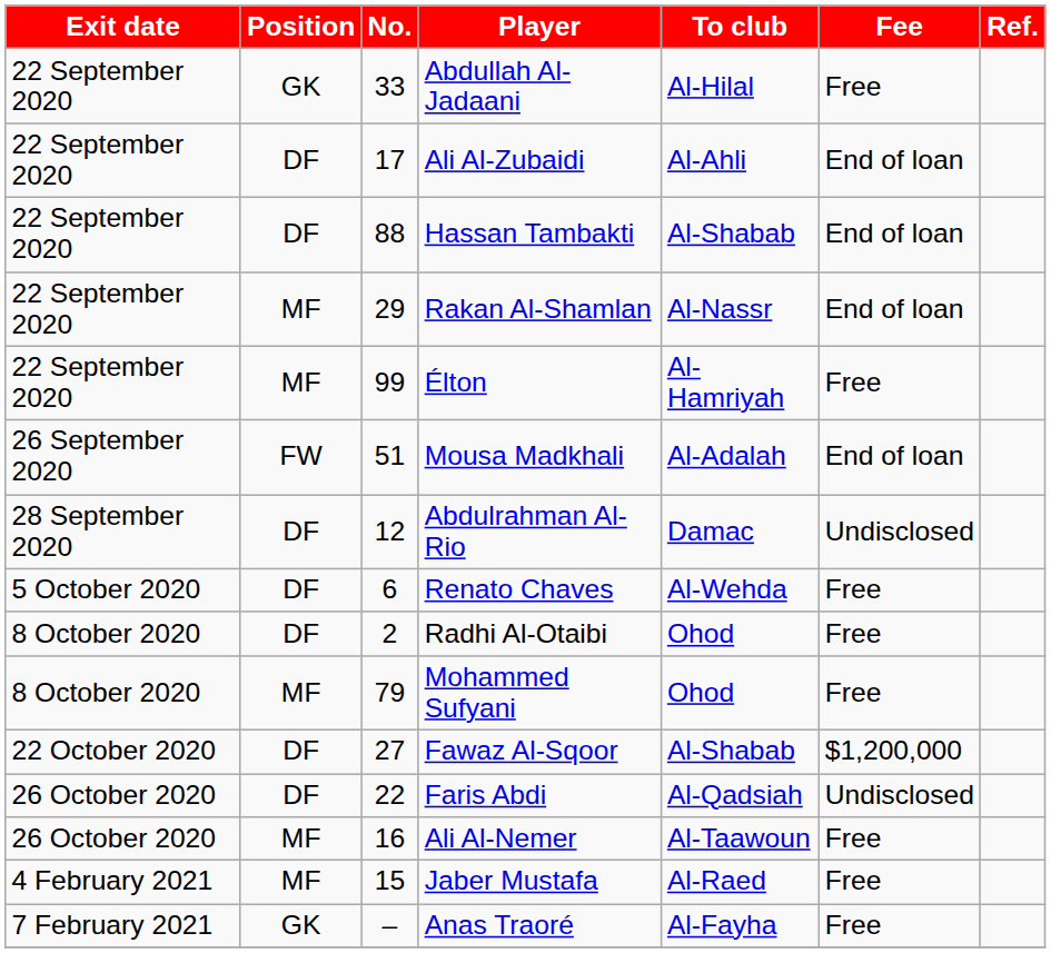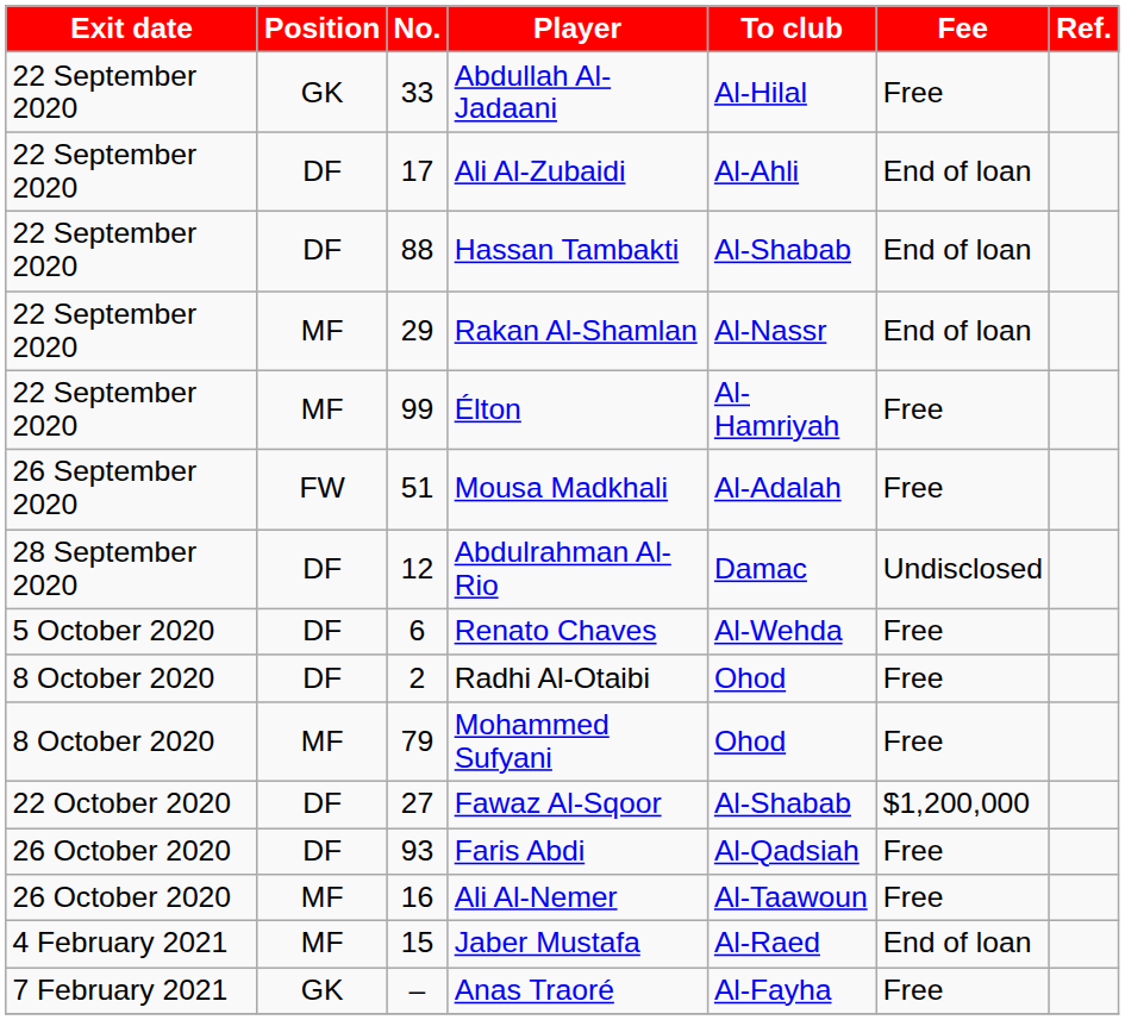 <table class="wikitable sortable">
 <tr>
 <th style="background:red; color:white;">Exit date</th>
 <th style="background:red; color:white;">Position</th>
 <th style="background:red; color:white;">No.</th>
 <th style="background:red; color:white;">Player</th>
 <th style="background:red; color:white;">To club</th>
 <th style="background:red; color:white;">Fee</th>
 <th style="background:red; color:white;">Ref.</th>
 </tr>
 <tr>
 <td>22 September 2020</td>
 <td style="text-align:center;">GK</td>
 <td style="text-align:center;">33</td>
 <td style="text-align:left;"> <a href='#'>Abdullah Al-Jadaani</a></td>
 <td style="text-align:left;"> <a href='#'>Al-Hilal</a></td>
 <td>Free</td>
 <td></td>
 </tr>
 <tr>
 <td>22 September 2020</td>
 <td style="text-align:center;">DF</td>
 <td style="text-align:center;">17</td>
 <td style="text-align:left;"> <a href='#'>Ali Al-Zubaidi</a></td>
 <td style="text-align:left;"> <a href='#'>Al-Ahli</a></td>
 <td>End of loan</td>
 <td></td>
 </tr>
 <tr>
 <td>22 September 2020</td>
 <td style="text-align:center;">DF</td>
 <td style="text-align:center;">88</td>
 <td style="text-align:left;"> <a href='#'>Hassan Tambakti</a></td>
 <td style="text-align:left;"> <a href='#'>Al-Shabab</a></td>
 <td>End of loan</td>
 <td></td>
 </tr>
 <tr>
 <td>22 September 2020</td>
 <td style="text-align:center;">MF</td>
 <td style="text-align:center;">29</td>
 <td style="text-align:left;"> <a href='#'>Rakan Al-Shamlan</a></td>
 <td style="text-align:left;"> <a href='#'>Al-Nassr</a></td>
 <td>End of loan</td>
 <td></td>
 </tr>
 <tr>
 <td>22 September 2020</td>
 <td style="text-align:center;">MF</td>
 <td style="text-align:center;">99</td>
 <td style="text-align:left;"> <a href='#'>Élton</a></td>
 <td style="text-align:left;"> <a href='#'>Al-Hamriyah</a></td>
 <td>Free</td>
 <td></td>
 </tr>
 <tr>
 <td>26 September 2020</td>
 <td style="text-align:center;">FW</td>
 <td style="text-align:center;">51</td>
 <td style="text-align:left;"> <a href='#'>Mousa Madkhali</a></td>
 <td style="text-align:left;"> <a href='#'>Al-Adalah</a></td>
-<td>End of loan</td>
+<td>Free</td>
 <td></td>
 </tr>
 <tr>
 <td>28 September 2020</td>
 <td style="text-align:center;">DF</td>
 <td style="text-align:center;">12</td>
 <td style="text-align:left;"> <a href='#'>Abdulrahman Al-Rio</a></td>
 <td style="text-align:left;"> <a href='#'>Damac</a></td>
 <td>Undisclosed</td>
 <td></td>
 </tr>
 <tr>
 <td>5 October 2020</td>
 <td style="text-align:center;">DF</td>
 <td style="text-align:center;">6</td>
 <td style="text-align:left;"> <a href='#'>Renato Chaves</a></td>
 <td style="text-align:left;"> <a href='#'>Al-Wehda</a></td>
 <td>Free</td>
 <td></td>
 </tr>
 <tr>
 <td>8 October 2020</td>
 <td style="text-align:center;">DF</td>
 <td style="text-align:center;">2</td>
 <td style="text-align:left;"> Radhi Al-Otaibi</td>
 <td style="text-align:left;"> <a href='#'>Ohod</a></td>
 <td>Free</td>
 <td></td>
 </tr>
 <tr>
 <td>8 October 2020</td>
 <td style="text-align:center;">MF</td>
 <td style="text-align:center;">79</td>
 <td style="text-align:left;"> <a href='#'>Mohammed Sufyani</a></td>
 <td style="text-align:left;"> <a href='#'>Ohod</a></td>
 <td>Free</td>
 <td></td>
 </tr>
 <tr>
 <td>22 October 2020</td>
 <td style="text-align:center;">DF</td>
 <td style="text-align:center;">27</td>
 <td style="text-align:left;"> <a href='#'>Fawaz Al-Sqoor</a></td>
 <td style="text-align:left;"> <a href='#'>Al-Shabab</a></td>
 <td>$1,200,000</td>
 <td></td>
 </tr>
 <tr>
 <td>26 October 2020</td>
 <td style="text-align:center;">DF</td>
-<td style="text-align:center;">22</td>
+<td style="text-align:center;">93</td>
 <td style="text-align:left;"> <a href='#'>Faris Abdi</a></td>
 <td style="text-align:left;"> <a href='#'>Al-Qadsiah</a></td>
-<td>Undisclosed</td>
+<td>Free</td>
 <td></td>
 </tr>
 <tr>
 <td>26 October 2020</td>
 <td style="text-align:center;">MF</td>
 <td style="text-align:center;">16</td>
 <td style="text-align:left;"> <a href='#'>Ali Al-Nemer</a></td>
 <td style="text-align:left;"> <a href='#'>Al-Taawoun</a></td>
 <td>Free</td>
 <td></td>
 </tr>
 <tr>
 <td>4 February 2021</td>
 <td style="text-align:center;">MF</td>
 <td style="text-align:center;">15</td>
 <td style="text-align:left;"> <a href='#'>Jaber Mustafa</a></td>
 <td style="text-align:left;"> <a href='#'>Al-Raed</a></td>
-<td>Free</td>
+<td>End of loan</td>
 <td></td>
 </tr>
 <tr>
 <td>7 February 2021</td>
 <td style="text-align:center;">GK</td>
 <td style="text-align:center;">–</td>
 <td style="text-align:left;"> <a href='#'>Anas Traoré</a></td>
 <td style="text-align:left;"> <a href='#'>Al-Fayha</a></td>
 <td>Free</td>
 <td></td>
 </tr>
 <tr>
 </tr>
 </table>
